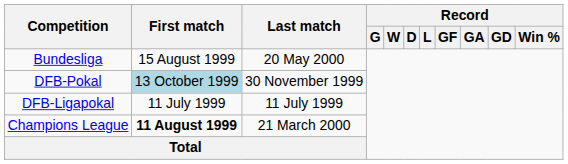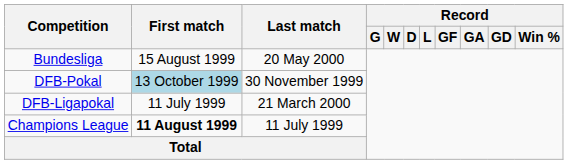 <table class="wikitable">
 <tr>
 <th rowspan="2">Competition</th>
 <th rowspan="2">First match</th>
 <th rowspan="2">Last match</th>
 <th colspan="8">Record</th>
 </tr>
 <tr>
 <th>G</th>
 <th>W</th>
 <th>D</th>
 <th>L</th>
 <th>GF</th>
 <th>GA</th>
 <th>GD</th>
 <th>Win %</th>
 </tr>
 <tr>
 <td align=center><a href='#'>Bundesliga</a></td>
 <td align=center>15 August 1999</td>
 <td align=center>20 May 2000<br></td>
 </tr>
 <tr>
 <td align=center><a href='#'>DFB-Pokal</a></td>
 <td align=center style="background: lightblue;">13 October 1999</td>
 <td align=center>30 November 1999<br></td>
 </tr>
 <tr>
 <td align=center><a href='#'>DFB-Ligapokal</a></td>
 <td align=center>11 July 1999</td>
-<td align=center>11 July 1999<br></td>
+<td align=center>21 March 2000<br></td>
 </tr>
 <tr>
 <td align=center><a href='#'>Champions League</a></td>
 <td align=center><strong>11 August 1999</strong></td>
-<td align=center>21 March 2000<br></td>
+<td align=center>11 July 1999<br></td>
 </tr>
 <tr>
 <th colspan="3">Total<br></th>
 </tr>
 </table>
